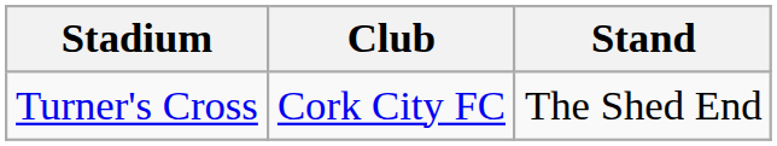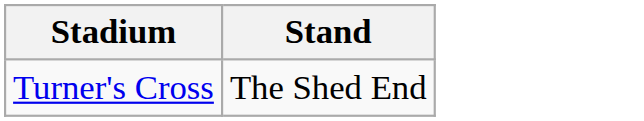 <table class="wikitable">
 <tr>
 <th>Stadium</th>
-<th>Club</th>
 <th>Stand</th>
 </tr>
 <tr>
 <td style="text-align:left;"><a href='#'>Turner's Cross</a></td>
-<td><a href='#'>Cork City FC</a></td>
 <td>The Shed End</td>
 </tr>
 </table>
